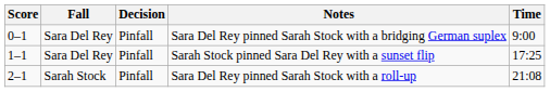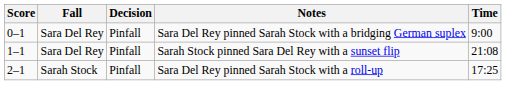 <table style="font-size: 100%" class="wikitable">
 <tr>
 <th><strong>Score</strong></th>
 <th><strong>Fall</strong></th>
 <th><strong>Decision</strong></th>
 <th><strong>Notes</strong></th>
 <th><strong>Time</strong></th>
 </tr>
 <tr>
 <td>0–1</td>
 <td>Sara Del Rey</td>
 <td>Pinfall</td>
 <td>Sara Del Rey pinned Sarah Stock with a bridging <a href='#'>German suplex</a></td>
 <td>9:00</td>
 </tr>
 <tr>
 <td>1–1</td>
 <td>Sara Del Rey</td>
 <td>Pinfall</td>
 <td>Sarah Stock pinned Sara Del Rey with a <a href='#'>sunset flip</a></td>
-<td>17:25</td>
+<td>21:08</td>
 </tr>
 <tr>
 <td>2–1</td>
 <td>Sarah Stock</td>
 <td>Pinfall</td>
 <td>Sara Del Rey pinned Sarah Stock with a <a href='#'>roll-up</a></td>
-<td>21:08</td>
+<td>17:25</td>
 </tr>
 </table>
